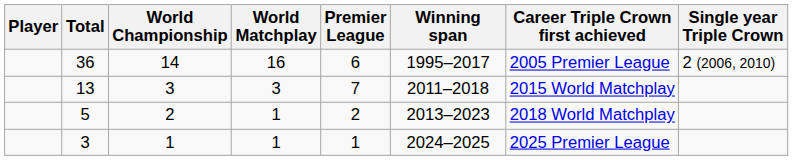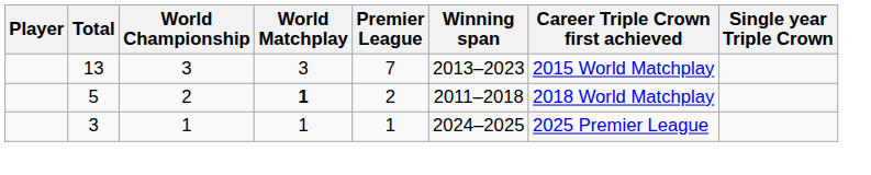 <table class="wikitable sortable" style="text-align:center">
 <tr>
 <th>Player</th>
 <th>Total</th>
 <th>World<br>Championship</th>
 <th>World<br>Matchplay</th>
 <th>Premier<br>League</th>
 <th>Winning<br>span</th>
 <th>Career Triple Crown<br>first achieved</th>
 <th>Single year<br>Triple Crown</th>
 </tr>
 <tr>
-<td align="left"> </td>
-<td>36</td>
-<td>14</td>
-<td>16</td>
-<td>6</td>
-<td style="padding-left:15px; padding-right:15px">1995–2017</td>
-<td align="left"><a href='#'>2005 Premier League</a></td>
-<td align="left" data-sort-value="2;2010">2 <small>(2006, 2010)</small></td>
-</tr>
-<tr>
 <td align="left"> <strong></strong> </td>
 <td>13</td>
 <td>3</td>
 <td>3</td>
 <td>7</td>
-<td>2011–2018</td>
+<td>2013–2023</td>
 <td align="left"><a href='#'>2015 World Matchplay</a></td>
 <td></td>
 </tr>
 <tr>
 <td align="left"> <strong></strong> </td>
 <td>5</td>
 <td>2</td>
-<td>1</td>
+<td><strong>1</strong></td>
 <td>2</td>
-<td>2013–2023</td>
+<td>2011–2018</td>
 <td align="left"><a href='#'>2018 World Matchplay</a></td>
 <td></td>
 </tr>
 <tr>
 <td align="left"> <strong></strong> </td>
 <td>3</td>
 <td>1</td>
 <td>1</td>
 <td>1</td>
 <td>2024–2025</td>
 <td align="left"><a href='#'>2025 Premier League</a></td>
 <td></td>
 </tr>
 </table>
